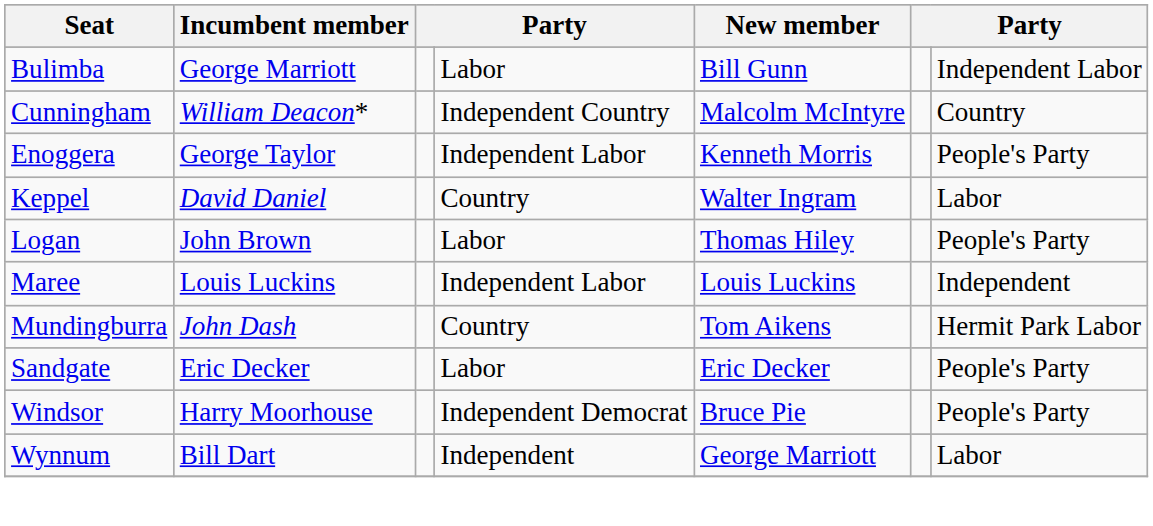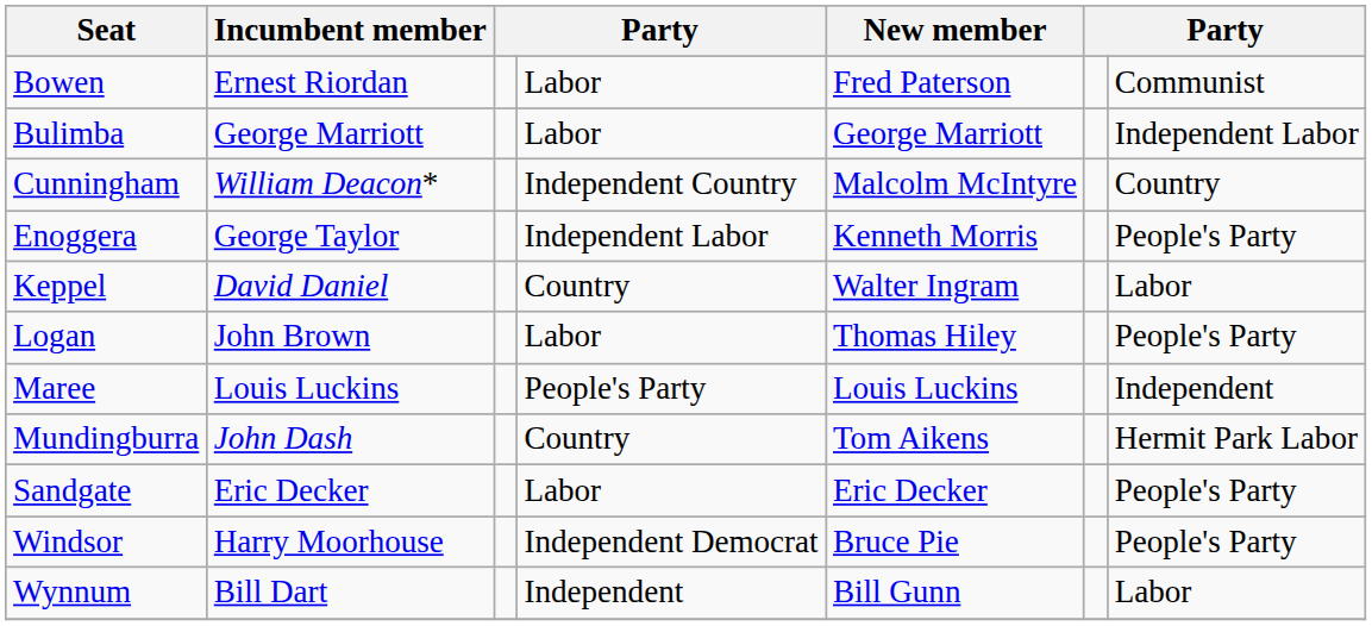 <table class="wikitable">
 <tr>
 <th>Seat</th>
 <th>Incumbent member</th>
 <th colspan=2>Party</th>
 <th>New member</th>
 <th colspan=2>Party</th>
 </tr>
 <tr>
+<td><a href='#'>Bowen</a></td>
+<td><a href='#'>Ernest Riordan</a></td>
+<td> </td>
+<td>Labor</td>
+<td><a href='#'>Fred Paterson</a></td>
+<td> </td>
+<td>Communist</td>
+</tr>
+<tr>
 <td><a href='#'>Bulimba</a></td>
 <td><a href='#'>George Marriott</a></td>
 <td> </td>
 <td>Labor</td>
-<td><a href='#'>Bill Gunn</a></td>
+<td><a href='#'>George Marriott</a></td>
 <td> </td>
 <td>Independent Labor</td>
 </tr>
 <tr>
 <td><a href='#'>Cunningham</a></td>
 <td><em><a href='#'>William Deacon</a></em>*</td>
 <td> </td>
 <td>Independent Country</td>
 <td><a href='#'>Malcolm McIntyre</a></td>
 <td> </td>
 <td>Country</td>
 </tr>
 <tr>
 <td><a href='#'>Enoggera</a></td>
 <td><a href='#'>George Taylor</a></td>
 <td> </td>
 <td>Independent Labor</td>
 <td><a href='#'>Kenneth Morris</a></td>
 <td> </td>
 <td>People's Party</td>
 </tr>
 <tr>
 <td><a href='#'>Keppel</a></td>
 <td><em><a href='#'>David Daniel</a></em></td>
 <td> </td>
 <td>Country</td>
 <td><a href='#'>Walter Ingram</a></td>
 <td> </td>
 <td>Labor</td>
 </tr>
 <tr>
 <td><a href='#'>Logan</a></td>
 <td><a href='#'>John Brown</a></td>
 <td> </td>
 <td>Labor</td>
 <td><a href='#'>Thomas Hiley</a></td>
 <td> </td>
 <td>People's Party</td>
 </tr>
 <tr>
 <td><a href='#'>Maree</a></td>
 <td><a href='#'>Louis Luckins</a></td>
 <td> </td>
-<td>Independent Labor</td>
+<td>People's Party</td>
 <td><a href='#'>Louis Luckins</a></td>
 <td> </td>
 <td>Independent</td>
 </tr>
 <tr>
 <td><a href='#'>Mundingburra</a></td>
 <td><em><a href='#'>John Dash</a></em></td>
 <td> </td>
 <td>Country</td>
 <td><a href='#'>Tom Aikens</a></td>
 <td> </td>
 <td>Hermit Park Labor</td>
 </tr>
 <tr>
 <td><a href='#'>Sandgate</a></td>
 <td><a href='#'>Eric Decker</a></td>
 <td> </td>
 <td>Labor</td>
 <td><a href='#'>Eric Decker</a></td>
 <td> </td>
 <td>People's Party</td>
 </tr>
 <tr>
 <td><a href='#'>Windsor</a></td>
 <td><a href='#'>Harry Moorhouse</a></td>
 <td> </td>
 <td>Independent Democrat</td>
 <td><a href='#'>Bruce Pie</a></td>
 <td> </td>
 <td>People's Party</td>
 </tr>
 <tr>
 <td><a href='#'>Wynnum</a></td>
 <td><a href='#'>Bill Dart</a></td>
 <td> </td>
 <td>Independent</td>
-<td><a href='#'>George Marriott</a></td>
+<td><a href='#'>Bill Gunn</a></td>
 <td> </td>
 <td>Labor</td>
 </tr>
 <tr>
 </tr>
 </table>
